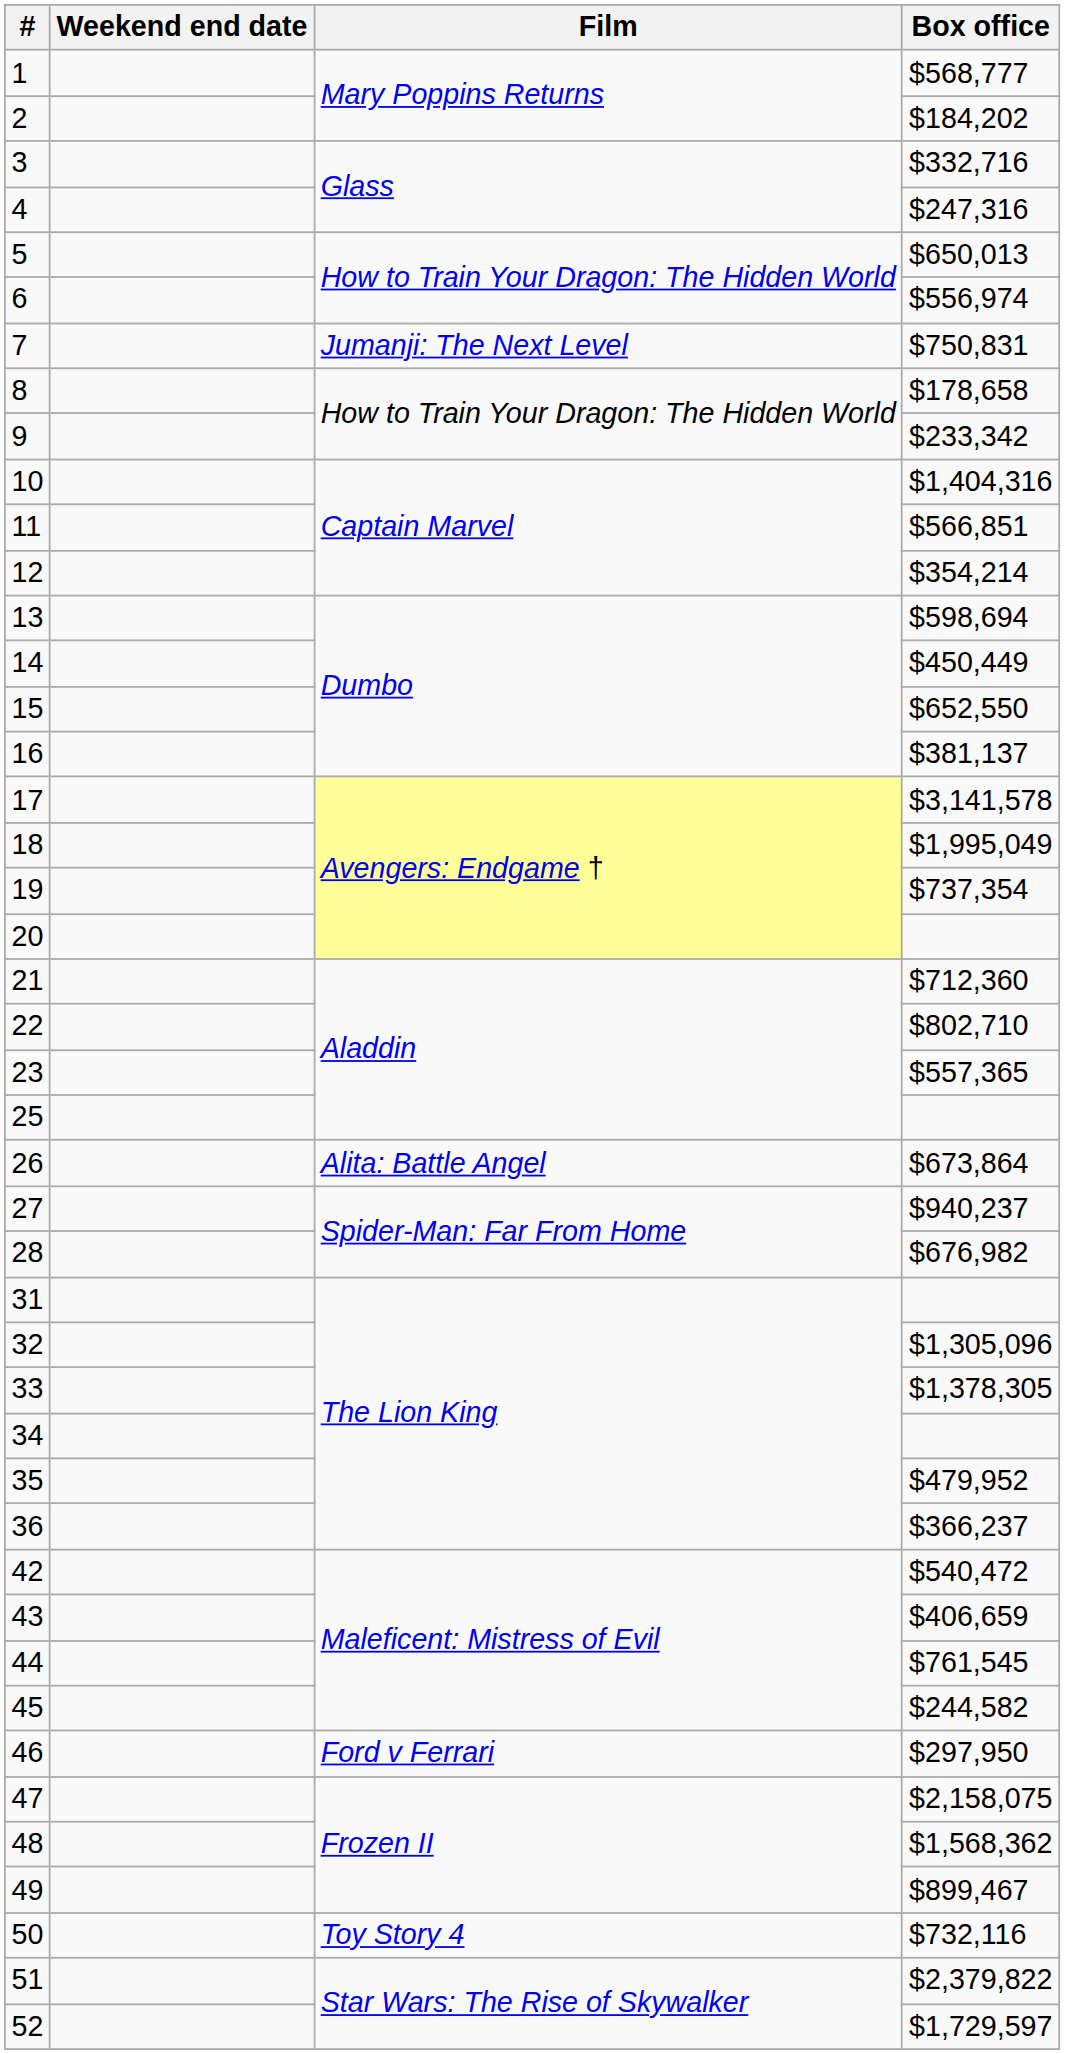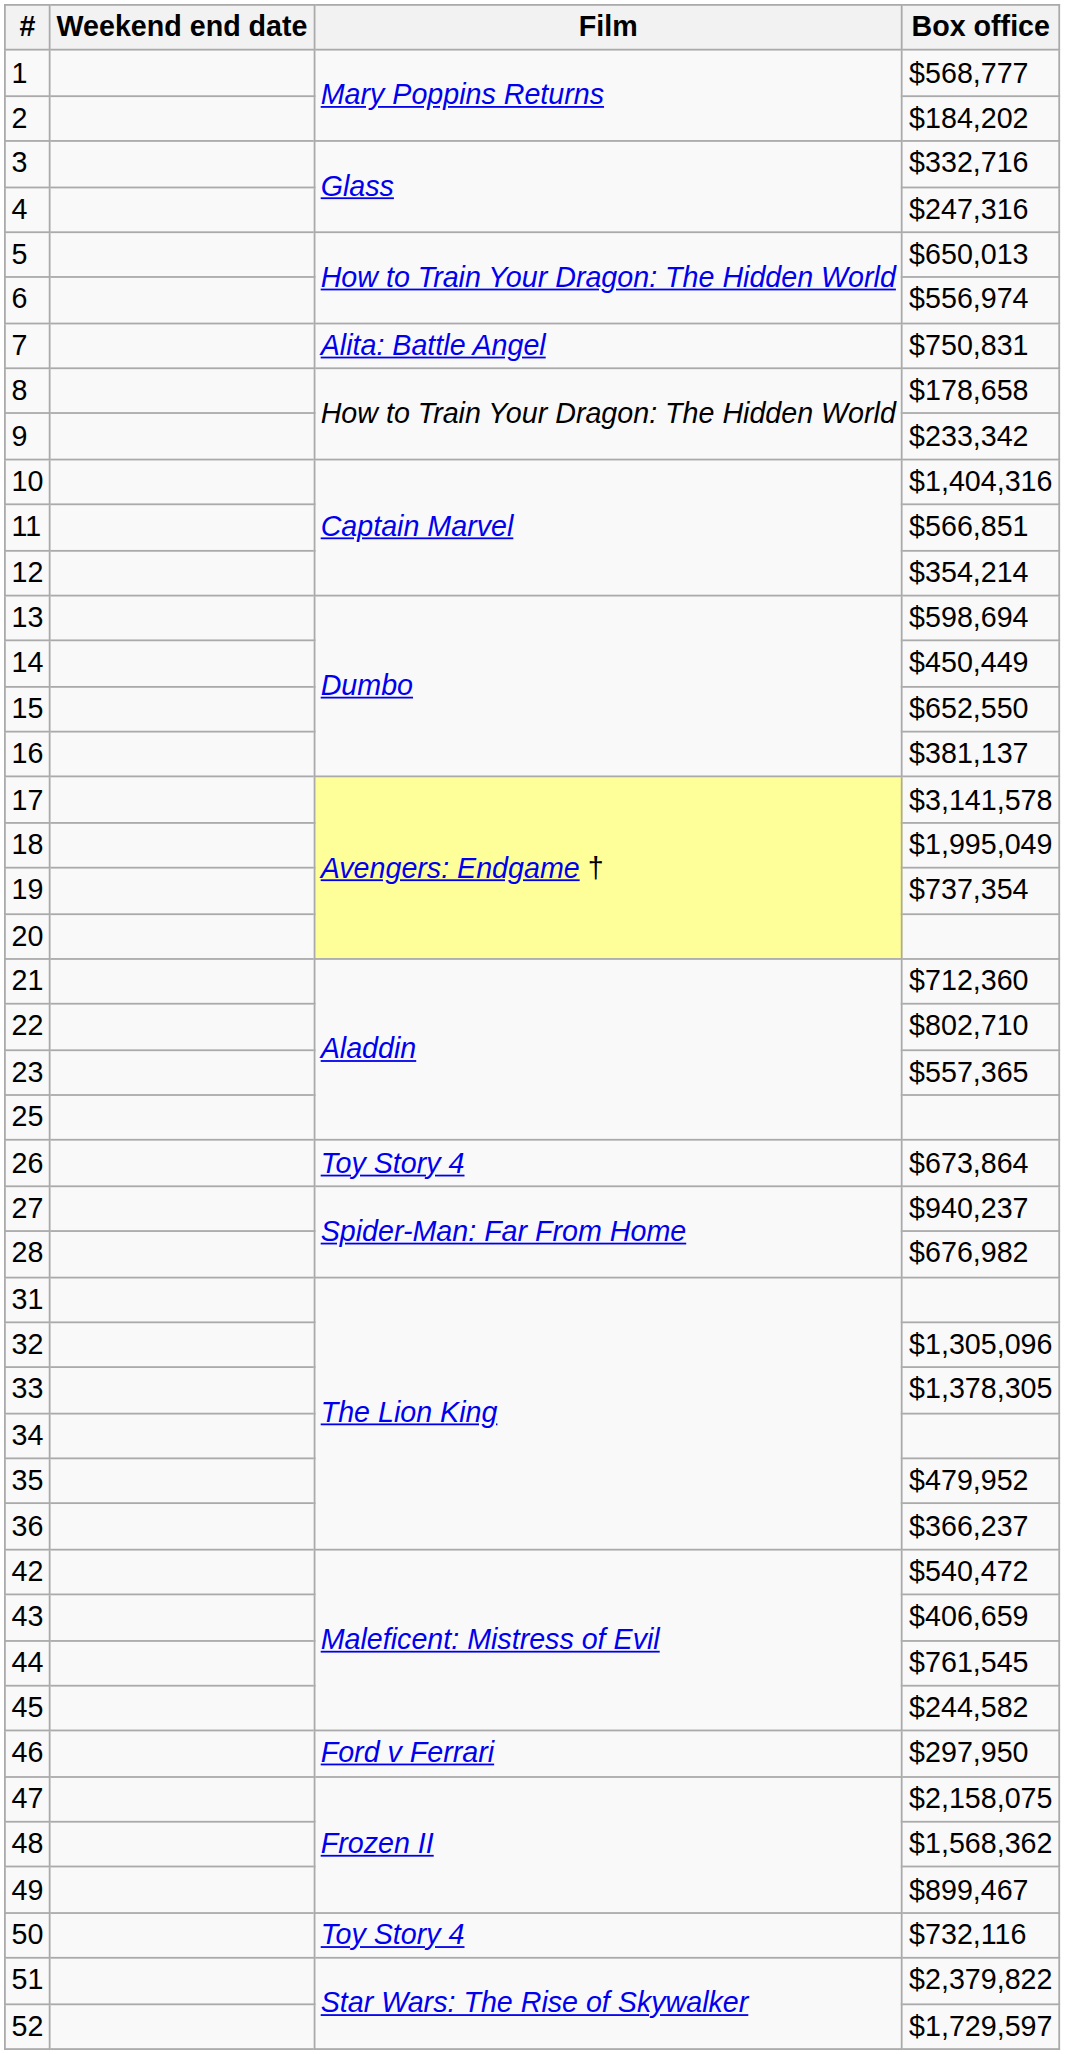 <table class="wikitable sortable">
 <tr>
 <th abbr="Week">#</th>
 <th abbr="Date">Weekend end date</th>
 <th>Film</th>
 <th>Box office</th>
 </tr>
 <tr>
 <td>1</td>
 <td></td>
 <td rowspan="2"><em><a href='#'>Mary Poppins Returns</a></em></td>
 <td>$568,777</td>
 </tr>
 <tr>
 <td>2</td>
 <td></td>
 <td>$184,202</td>
 </tr>
 <tr>
 <td>3</td>
 <td></td>
 <td rowspan="2"><em><a href='#'>Glass</a></em></td>
 <td>$332,716</td>
 </tr>
 <tr>
 <td>4</td>
 <td></td>
 <td>$247,316</td>
 </tr>
 <tr>
 <td>5</td>
 <td></td>
 <td rowspan="2"><em><a href='#'>How to Train Your Dragon: The Hidden World</a></em></td>
 <td>$650,013</td>
 </tr>
 <tr>
 <td>6</td>
 <td></td>
 <td>$556,974</td>
 </tr>
 <tr>
 <td>7</td>
 <td></td>
-<td><em><a href='#'>Jumanji: The Next Level</a></em></td>
+<td><em><a href='#'>Alita: Battle Angel</a></em></td>
 <td>$750,831</td>
 </tr>
 <tr>
 <td>8</td>
 <td></td>
 <td rowspan="2"><em>How to Train Your Dragon: The Hidden World</em></td>
 <td>$178,658</td>
 </tr>
 <tr>
 <td>9</td>
 <td></td>
 <td>$233,342</td>
 </tr>
 <tr>
 <td>10</td>
 <td></td>
 <td rowspan="3"><em><a href='#'>Captain Marvel</a></em></td>
 <td>$1,404,316</td>
 </tr>
 <tr>
 <td>11</td>
 <td></td>
 <td>$566,851</td>
 </tr>
 <tr>
 <td>12</td>
 <td></td>
 <td>$354,214</td>
 </tr>
 <tr>
 <td>13</td>
 <td></td>
 <td rowspan="4"><em><a href='#'>Dumbo</a></em></td>
 <td>$598,694</td>
 </tr>
 <tr>
 <td>14</td>
 <td></td>
 <td>$450,449</td>
 </tr>
 <tr>
 <td>15</td>
 <td></td>
 <td>$652,550</td>
 </tr>
 <tr>
 <td>16</td>
 <td></td>
 <td>$381,137</td>
 </tr>
 <tr>
 <td>17</td>
 <td></td>
 <td rowspan="4" style="background-color:#FFFF99"><em><a href='#'>Avengers: Endgame</a></em> †</td>
 <td>$3,141,578</td>
 </tr>
 <tr>
 <td>18</td>
 <td></td>
 <td>$1,995,049</td>
 </tr>
 <tr>
 <td>19</td>
 <td></td>
 <td>$737,354</td>
 </tr>
 <tr>
 <td>20</td>
 <td></td>
 <td></td>
 </tr>
 <tr>
 <td>21</td>
 <td></td>
 <td rowspan="4"><em><a href='#'>Aladdin</a></em></td>
 <td>$712,360</td>
 </tr>
 <tr>
 <td>22</td>
 <td></td>
 <td>$802,710</td>
 </tr>
 <tr>
 <td>23</td>
 <td></td>
 <td>$557,365</td>
 </tr>
 <tr>
 <td>25</td>
 <td></td>
 <td></td>
 </tr>
 <tr>
 <td>26</td>
 <td></td>
-<td><em><a href='#'>Alita: Battle Angel</a></em></td>
+<td><em><a href='#'>Toy Story 4</a></em></td>
 <td>$673,864</td>
 </tr>
 <tr>
 <td>27</td>
 <td></td>
 <td rowspan="2"><em><a href='#'>Spider-Man: Far From Home</a></em></td>
 <td>$940,237</td>
 </tr>
 <tr>
 <td>28</td>
 <td></td>
 <td>$676,982</td>
 </tr>
 <tr>
 <td>31</td>
 <td></td>
 <td rowspan="6"><em><a href='#'>The Lion King</a></em></td>
 <td></td>
 </tr>
 <tr>
 <td>32</td>
 <td></td>
 <td>$1,305,096</td>
 </tr>
 <tr>
 <td>33</td>
 <td></td>
 <td>$1,378,305</td>
 </tr>
 <tr>
 <td>34</td>
 <td></td>
 <td></td>
 </tr>
 <tr>
 <td>35</td>
 <td></td>
 <td>$479,952</td>
 </tr>
 <tr>
 <td>36</td>
 <td></td>
 <td>$366,237</td>
 </tr>
 <tr>
 <td>42</td>
 <td></td>
 <td rowspan="4"><em><a href='#'>Maleficent: Mistress of Evil</a></em></td>
 <td>$540,472</td>
 </tr>
 <tr>
 <td>43</td>
 <td></td>
 <td>$406,659</td>
 </tr>
 <tr>
 <td>44</td>
 <td></td>
 <td>$761,545</td>
 </tr>
 <tr>
 <td>45</td>
 <td></td>
 <td>$244,582</td>
 </tr>
 <tr>
 <td>46</td>
 <td></td>
 <td><em><a href='#'>Ford v Ferrari</a></em></td>
 <td>$297,950</td>
 </tr>
 <tr>
 <td>47</td>
 <td></td>
 <td rowspan="3"><em><a href='#'>Frozen II</a></em></td>
 <td>$2,158,075</td>
 </tr>
 <tr>
 <td>48</td>
 <td></td>
 <td>$1,568,362</td>
 </tr>
 <tr>
 <td>49</td>
 <td></td>
 <td>$899,467</td>
 </tr>
 <tr>
 <td>50</td>
 <td></td>
 <td><em><a href='#'>Toy Story 4</a></em></td>
 <td>$732,116</td>
 </tr>
 <tr>
 <td>51</td>
 <td></td>
 <td rowspan="2"><em><a href='#'>Star Wars: The Rise of Skywalker</a></em></td>
 <td>$2,379,822</td>
 </tr>
 <tr>
 <td>52</td>
 <td></td>
 <td>$1,729,597</td>
 </tr>
 </table>
